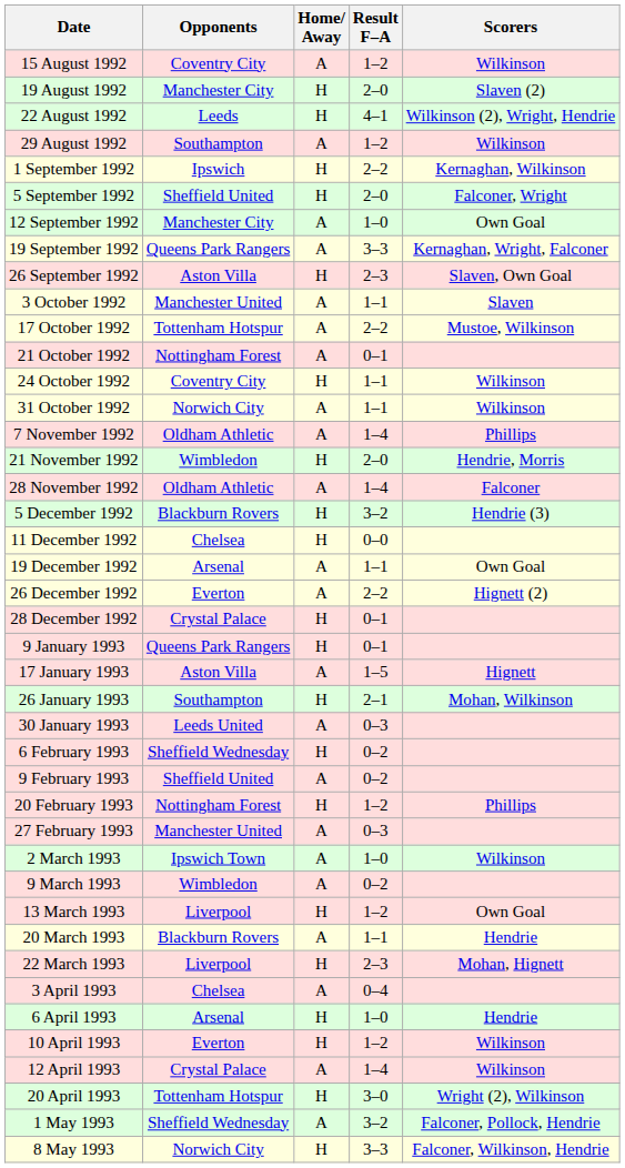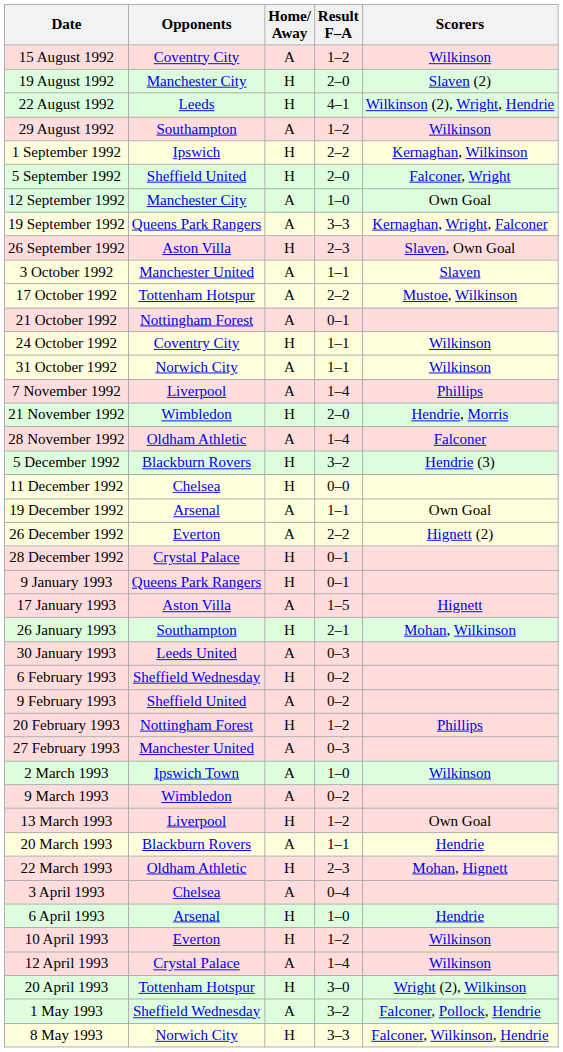 <table class="wikitable" style="text-align:center">
 <tr>
 <th>Date</th>
 <th>Opponents</th>
 <th>Home/<br>Away</th>
 <th>Result<br>F–A</th>
 <th>Scorers</th>
 </tr>
 <tr bgcolor="#ffdddd">
 <td>15 August 1992</td>
 <td><a href='#'>Coventry City</a></td>
 <td>A</td>
 <td>1–2</td>
 <td><a href='#'>Wilkinson</a></td>
 </tr>
 <tr bgcolor="#ddffdd">
 <td>19 August 1992</td>
 <td><a href='#'>Manchester City</a></td>
 <td>H</td>
 <td>2–0</td>
 <td><a href='#'>Slaven</a> (2)</td>
 </tr>
 <tr bgcolor="#ddffdd">
 <td>22 August 1992</td>
 <td><a href='#'>Leeds</a></td>
 <td>H</td>
 <td>4–1</td>
 <td><a href='#'>Wilkinson</a> (2), <a href='#'>Wright</a>, <a href='#'>Hendrie</a></td>
 </tr>
 <tr bgcolor="#ffdddd">
 <td>29 August 1992</td>
 <td><a href='#'>Southampton</a></td>
 <td>A</td>
 <td>1–2</td>
 <td><a href='#'>Wilkinson</a></td>
 </tr>
 <tr bgcolor="#ffffdd">
 <td>1 September 1992</td>
 <td><a href='#'>Ipswich</a></td>
 <td>H</td>
 <td>2–2</td>
 <td><a href='#'>Kernaghan</a>, <a href='#'>Wilkinson</a></td>
 </tr>
 <tr bgcolor="#ddffdd">
 <td>5 September 1992</td>
 <td><a href='#'>Sheffield United</a></td>
 <td>H</td>
 <td>2–0</td>
 <td><a href='#'>Falconer</a>, <a href='#'>Wright</a></td>
 </tr>
 <tr bgcolor="#ddffdd">
 <td>12 September 1992</td>
 <td><a href='#'>Manchester City</a></td>
 <td>A</td>
 <td>1–0</td>
 <td>Own Goal</td>
 </tr>
 <tr bgcolor="#ffffdd">
 <td>19 September 1992</td>
 <td><a href='#'>Queens Park Rangers</a></td>
 <td>A</td>
 <td>3–3</td>
 <td><a href='#'>Kernaghan</a>, <a href='#'>Wright</a>, <a href='#'>Falconer</a></td>
 </tr>
 <tr bgcolor="#ffdddd">
 <td>26 September 1992</td>
 <td><a href='#'>Aston Villa</a></td>
 <td>H</td>
 <td>2–3</td>
 <td><a href='#'>Slaven</a>, Own Goal</td>
 </tr>
 <tr bgcolor="#ffffdd">
 <td>3 October 1992</td>
 <td><a href='#'>Manchester United</a></td>
 <td>A</td>
 <td>1–1</td>
 <td><a href='#'>Slaven</a></td>
 </tr>
 <tr bgcolor="#ffffdd">
 <td>17 October 1992</td>
 <td><a href='#'>Tottenham Hotspur</a></td>
 <td>A</td>
 <td>2–2</td>
 <td><a href='#'>Mustoe</a>, <a href='#'>Wilkinson</a></td>
 </tr>
 <tr bgcolor="#ffdddd">
 <td>21 October 1992</td>
 <td><a href='#'>Nottingham Forest</a></td>
 <td>A</td>
 <td>0–1</td>
 <td></td>
 </tr>
 <tr bgcolor="#ffffdd">
 <td>24 October 1992</td>
 <td><a href='#'>Coventry City</a></td>
 <td>H</td>
 <td>1–1</td>
 <td><a href='#'>Wilkinson</a></td>
 </tr>
 <tr bgcolor="#ffffdd">
 <td>31 October 1992</td>
 <td><a href='#'>Norwich City</a></td>
 <td>A</td>
 <td>1–1</td>
 <td><a href='#'>Wilkinson</a></td>
 </tr>
 <tr bgcolor="#ffdddd">
 <td>7 November 1992</td>
-<td><a href='#'>Oldham Athletic</a></td>
+<td><a href='#'>Liverpool</a></td>
 <td>A</td>
 <td>1–4</td>
 <td><a href='#'>Phillips</a></td>
 </tr>
 <tr bgcolor="#ddffdd">
 <td>21 November 1992</td>
 <td><a href='#'>Wimbledon</a></td>
 <td>H</td>
 <td>2–0</td>
 <td><a href='#'>Hendrie</a>, <a href='#'>Morris</a></td>
 </tr>
 <tr bgcolor="#ffdddd">
 <td>28 November 1992</td>
 <td><a href='#'>Oldham Athletic</a></td>
 <td>A</td>
 <td>1–4</td>
 <td><a href='#'>Falconer</a></td>
 </tr>
 <tr bgcolor="#ddffdd">
 <td>5 December 1992</td>
 <td><a href='#'>Blackburn Rovers</a></td>
 <td>H</td>
 <td>3–2</td>
 <td><a href='#'>Hendrie</a> (3)</td>
 </tr>
 <tr bgcolor="#ffffdd">
 <td>11 December 1992</td>
 <td><a href='#'>Chelsea</a></td>
 <td>H</td>
 <td>0–0</td>
 <td></td>
 </tr>
 <tr bgcolor="#ffffdd">
 <td>19 December 1992</td>
 <td><a href='#'>Arsenal</a></td>
 <td>A</td>
 <td>1–1</td>
 <td>Own Goal</td>
 </tr>
 <tr bgcolor="#ffffdd">
 <td>26 December 1992</td>
 <td><a href='#'>Everton</a></td>
 <td>A</td>
 <td>2–2</td>
 <td><a href='#'>Hignett</a> (2)</td>
 </tr>
 <tr bgcolor="#ffdddd">
 <td>28 December 1992</td>
 <td><a href='#'>Crystal Palace</a></td>
 <td>H</td>
 <td>0–1</td>
 <td></td>
 </tr>
 <tr bgcolor="#ffdddd">
 <td>9 January 1993</td>
 <td><a href='#'>Queens Park Rangers</a></td>
 <td>H</td>
 <td>0–1</td>
 <td></td>
 </tr>
 <tr bgcolor="#ffdddd">
 <td>17 January 1993</td>
 <td><a href='#'>Aston Villa</a></td>
 <td>A</td>
 <td>1–5</td>
 <td><a href='#'>Hignett</a></td>
 </tr>
 <tr bgcolor="#ddffdd">
 <td>26 January 1993</td>
 <td><a href='#'>Southampton</a></td>
 <td>H</td>
 <td>2–1</td>
 <td><a href='#'>Mohan</a>, <a href='#'>Wilkinson</a></td>
 </tr>
 <tr bgcolor="#ffdddd">
 <td>30 January 1993</td>
 <td><a href='#'>Leeds United</a></td>
 <td>A</td>
 <td>0–3</td>
 <td></td>
 </tr>
 <tr bgcolor="#ffdddd">
 <td>6 February 1993</td>
 <td><a href='#'>Sheffield Wednesday</a></td>
 <td>H</td>
 <td>0–2</td>
 <td></td>
 </tr>
 <tr bgcolor="#ffdddd">
 <td>9 February 1993</td>
 <td><a href='#'>Sheffield United</a></td>
 <td>A</td>
 <td>0–2</td>
 <td></td>
 </tr>
 <tr bgcolor="#ffdddd">
 <td>20 February 1993</td>
 <td><a href='#'>Nottingham Forest</a></td>
 <td>H</td>
 <td>1–2</td>
 <td><a href='#'>Phillips</a></td>
 </tr>
 <tr bgcolor="#ffdddd">
 <td>27 February 1993</td>
 <td><a href='#'>Manchester United</a></td>
 <td>A</td>
 <td>0–3</td>
 <td></td>
 </tr>
 <tr bgcolor="#ddffdd">
 <td>2 March 1993</td>
 <td><a href='#'>Ipswich Town</a></td>
 <td>A</td>
 <td>1–0</td>
 <td><a href='#'>Wilkinson</a></td>
 </tr>
 <tr bgcolor="#ffdddd">
 <td>9 March 1993</td>
 <td><a href='#'>Wimbledon</a></td>
 <td>A</td>
 <td>0–2</td>
 <td></td>
 </tr>
 <tr bgcolor="#ffdddd">
 <td>13 March 1993</td>
 <td><a href='#'>Liverpool</a></td>
 <td>H</td>
 <td>1–2</td>
 <td>Own Goal</td>
 </tr>
 <tr bgcolor="#ffffdd">
 <td>20 March 1993</td>
 <td><a href='#'>Blackburn Rovers</a></td>
 <td>A</td>
 <td>1–1</td>
 <td><a href='#'>Hendrie</a></td>
 </tr>
 <tr bgcolor="#ffdddd">
 <td>22 March 1993</td>
-<td><a href='#'>Liverpool</a></td>
+<td><a href='#'>Oldham Athletic</a></td>
 <td>H</td>
 <td>2–3</td>
 <td><a href='#'>Mohan</a>, <a href='#'>Hignett</a></td>
 </tr>
 <tr bgcolor="#ffdddd">
 <td>3 April 1993</td>
 <td><a href='#'>Chelsea</a></td>
 <td>A</td>
 <td>0–4</td>
 <td></td>
 </tr>
 <tr bgcolor="#ddffdd">
 <td>6 April 1993</td>
 <td><a href='#'>Arsenal</a></td>
 <td>H</td>
 <td>1–0</td>
 <td><a href='#'>Hendrie</a></td>
 </tr>
 <tr bgcolor="#ffdddd">
 <td>10 April 1993</td>
 <td><a href='#'>Everton</a></td>
 <td>H</td>
 <td>1–2</td>
 <td><a href='#'>Wilkinson</a></td>
 </tr>
 <tr bgcolor="#ffdddd">
 <td>12 April 1993</td>
 <td><a href='#'>Crystal Palace</a></td>
 <td>A</td>
 <td>1–4</td>
 <td><a href='#'>Wilkinson</a></td>
 </tr>
 <tr bgcolor="#ddffdd">
 <td>20 April 1993</td>
 <td><a href='#'>Tottenham Hotspur</a></td>
 <td>H</td>
 <td>3–0</td>
 <td><a href='#'>Wright</a> (2), <a href='#'>Wilkinson</a></td>
 </tr>
 <tr bgcolor="#ddffdd">
 <td>1 May 1993</td>
 <td><a href='#'>Sheffield Wednesday</a></td>
 <td>A</td>
 <td>3–2</td>
 <td><a href='#'>Falconer</a>, <a href='#'>Pollock</a>, <a href='#'>Hendrie</a></td>
 </tr>
 <tr bgcolor="#ffffdd">
 <td>8 May 1993</td>
 <td><a href='#'>Norwich City</a></td>
 <td>H</td>
 <td>3–3</td>
 <td><a href='#'>Falconer</a>, <a href='#'>Wilkinson</a>, <a href='#'>Hendrie</a></td>
 </tr>
 </table>
